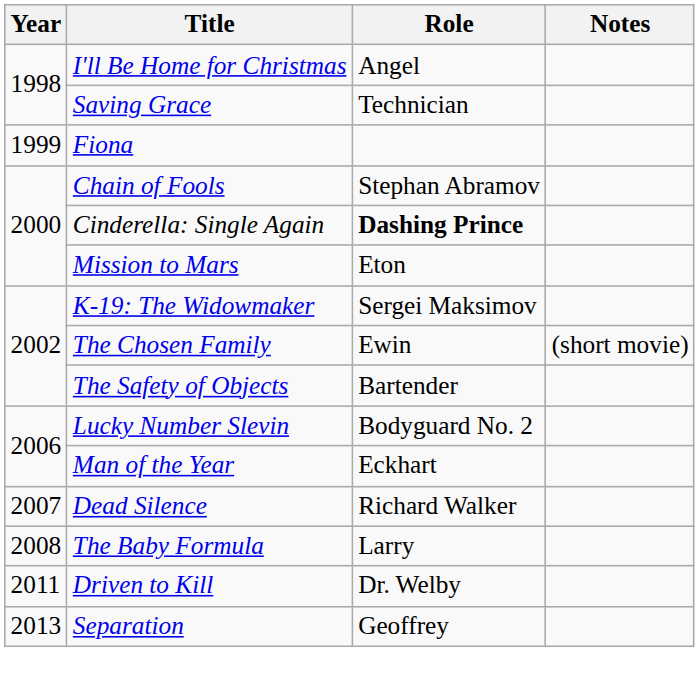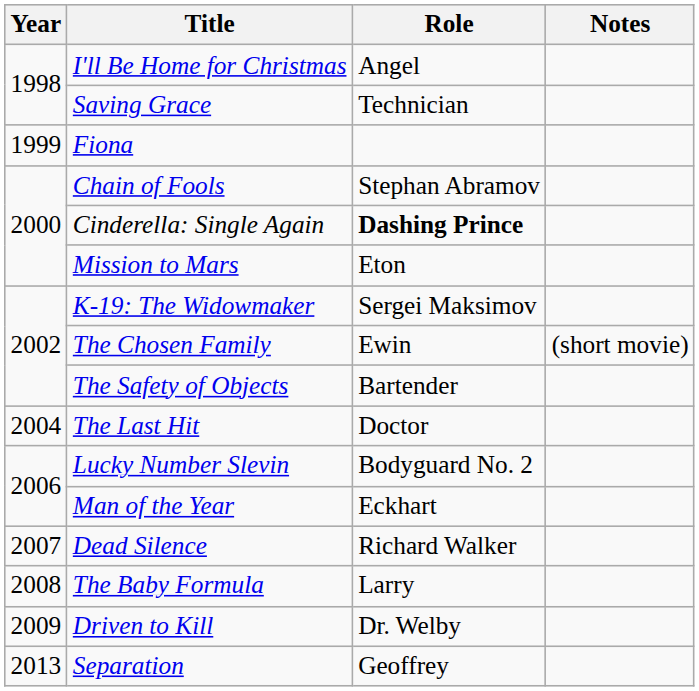 <table class="wikitable sortable">
 <tr>
 <th>Year</th>
 <th>Title</th>
 <th>Role</th>
 <th class="unsortable">Notes</th>
 </tr>
 <tr>
 <td rowspan=2>1998</td>
 <td><em><a href='#'>I'll Be Home for Christmas</a></em></td>
 <td>Angel</td>
 <td></td>
 </tr>
 <tr>
 <td><em><a href='#'>Saving Grace</a></em></td>
 <td>Technician</td>
 <td></td>
 </tr>
 <tr>
 <td>1999</td>
 <td><em><a href='#'>Fiona</a></em></td>
 <td></td>
 <td></td>
 </tr>
 <tr>
 <td rowspan=3>2000</td>
 <td><em><a href='#'>Chain of Fools</a></em></td>
 <td>Stephan Abramov</td>
 <td></td>
 </tr>
 <tr>
 <td><em>Cinderella: Single Again</em></td>
 <td><strong>Dashing Prince</strong></td>
 <td></td>
 </tr>
 <tr>
 <td><em><a href='#'>Mission to Mars</a></em></td>
 <td>Eton</td>
 <td></td>
 </tr>
 <tr>
 <td rowspan=3>2002</td>
 <td><em><a href='#'>K-19: The Widowmaker</a></em></td>
 <td>Sergei Maksimov</td>
 <td></td>
 </tr>
 <tr>
 <td data-sort-value="Chosen Family, The"><em><a href='#'>The Chosen Family</a></em></td>
 <td>Ewin</td>
 <td>(short movie)</td>
 </tr>
 <tr>
 <td data-sort-value="Safety of Objects, The"><em><a href='#'>The Safety of Objects</a></em></td>
 <td>Bartender</td>
 <td></td>
 </tr>
 <tr>
+<td>2004</td>
+<td data-sort-value="Last Hit, The"><em><a href='#'>The Last Hit</a></em></td>
+<td>Doctor</td>
+<td></td>
+</tr>
+<tr>
 <td rowspan=2>2006</td>
 <td><em><a href='#'>Lucky Number Slevin</a></em></td>
 <td>Bodyguard No. 2</td>
 <td></td>
 </tr>
 <tr>
 <td><em><a href='#'>Man of the Year</a></em></td>
 <td>Eckhart</td>
 <td></td>
 </tr>
 <tr>
 <td>2007</td>
 <td><em><a href='#'>Dead Silence</a></em></td>
 <td>Richard Walker</td>
 <td></td>
 </tr>
 <tr>
 <td>2008</td>
 <td data-sort-value="Baby Formula, The"><em><a href='#'>The Baby Formula</a></em></td>
 <td>Larry</td>
 <td></td>
 </tr>
 <tr>
-<td>2011</td>
+<td>2009</td>
 <td><em><a href='#'>Driven to Kill</a></em></td>
 <td>Dr. Welby</td>
 <td></td>
 </tr>
 <tr>
 <td>2013</td>
 <td><em><a href='#'>Separation</a></em></td>
 <td>Geoffrey</td>
 <td></td>
 </tr>
 </table>
